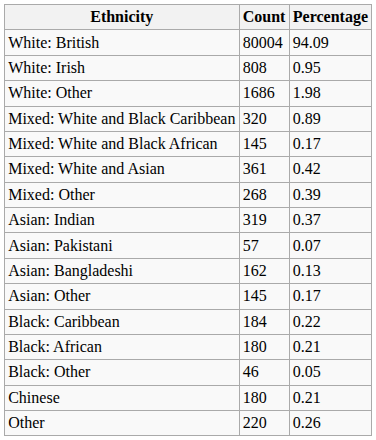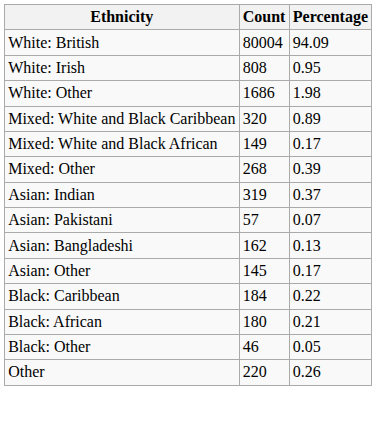 <table class="wikitable sortable">
 <tr>
 <th>Ethnicity</th>
 <th>Count</th>
 <th>Percentage</th>
 </tr>
 <tr>
 <td>White: British</td>
 <td>80004</td>
 <td>94.09</td>
 </tr>
 <tr>
 <td>White: Irish</td>
 <td>808</td>
 <td>0.95</td>
 </tr>
 <tr>
 <td>White: Other</td>
 <td>1686</td>
 <td>1.98</td>
 </tr>
 <tr>
 <td>Mixed: White and Black Caribbean</td>
 <td>320</td>
 <td>0.89</td>
 </tr>
 <tr>
 <td>Mixed: White and Black African</td>
-<td>145</td>
+<td>149</td>
 <td>0.17</td>
-</tr>
-<tr>
-<td>Mixed: White and Asian</td>
-<td>361</td>
-<td>0.42</td>
 </tr>
 <tr>
 <td>Mixed: Other</td>
 <td>268</td>
 <td>0.39</td>
 </tr>
 <tr>
 <td>Asian: Indian</td>
 <td>319</td>
 <td>0.37</td>
 </tr>
 <tr>
 <td>Asian: Pakistani</td>
 <td>57</td>
 <td>0.07</td>
 </tr>
 <tr>
 <td>Asian: Bangladeshi</td>
 <td>162</td>
 <td>0.13</td>
 </tr>
 <tr>
 <td>Asian: Other</td>
 <td>145</td>
 <td>0.17</td>
 </tr>
 <tr>
 <td>Black: Caribbean</td>
 <td>184</td>
 <td>0.22</td>
 </tr>
 <tr>
 <td>Black: African</td>
 <td>180</td>
 <td>0.21</td>
 </tr>
 <tr>
 <td>Black: Other</td>
 <td>46</td>
 <td>0.05</td>
 </tr>
 <tr>
-<td>Chinese</td>
-<td>180</td>
-<td>0.21</td>
-</tr>
-<tr>
 <td>Other</td>
 <td>220</td>
 <td>0.26</td>
 </tr>
 </table>
